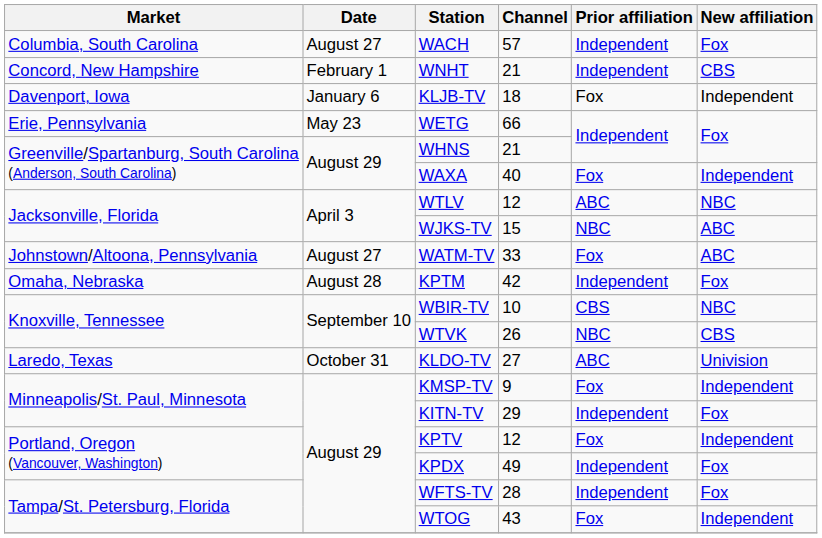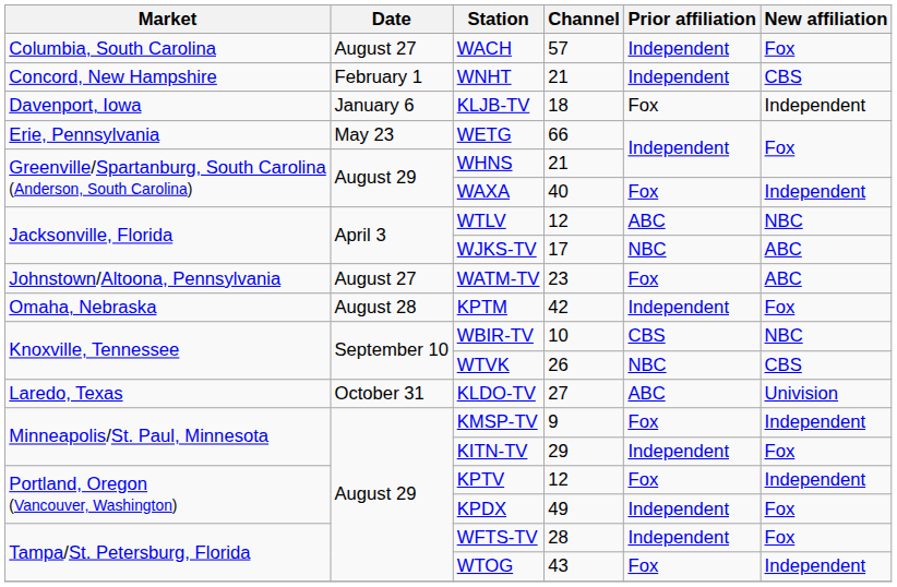 <table class="wikitable">
 <tr>
 <th>Market</th>
 <th>Date</th>
 <th>Station</th>
 <th>Channel</th>
 <th>Prior affiliation</th>
 <th>New affiliation</th>
 </tr>
 <tr>
 <td><a href='#'>Columbia, South Carolina</a></td>
 <td>August 27</td>
 <td><a href='#'>WACH</a></td>
 <td>57</td>
 <td><a href='#'>Independent</a></td>
 <td><a href='#'>Fox</a></td>
 </tr>
 <tr>
 <td><a href='#'>Concord, New Hampshire</a></td>
 <td>February 1</td>
 <td><a href='#'>WNHT</a></td>
 <td>21</td>
 <td><a href='#'>Independent</a></td>
 <td><a href='#'>CBS</a></td>
 </tr>
 <tr>
 <td><a href='#'>Davenport, Iowa</a></td>
 <td>January 6</td>
 <td><a href='#'>KLJB-TV</a></td>
 <td>18</td>
 <td>Fox</td>
 <td>Independent</td>
 </tr>
 <tr>
 <td><a href='#'>Erie, Pennsylvania</a></td>
 <td>May 23</td>
 <td><a href='#'>WETG</a></td>
 <td>66</td>
 <td rowspan="2"><a href='#'>Independent</a></td>
 <td rowspan="2"><a href='#'>Fox</a></td>
 </tr>
 <tr>
 <td rowspan="2"><a href='#'>Greenville</a>/<a href='#'>Spartanburg, South Carolina</a><br><small>(<a href='#'>Anderson, South Carolina</a>)</small></td>
 <td rowspan="2">August 29</td>
 <td><a href='#'>WHNS</a></td>
 <td>21</td>
 </tr>
 <tr>
 <td><a href='#'>WAXA</a></td>
 <td>40</td>
 <td><a href='#'>Fox</a></td>
 <td><a href='#'>Independent</a></td>
 </tr>
 <tr>
 <td rowspan="2"><a href='#'>Jacksonville, Florida</a></td>
 <td rowspan="2">April 3</td>
 <td><a href='#'>WTLV</a></td>
 <td>12</td>
 <td><a href='#'>ABC</a></td>
 <td><a href='#'>NBC</a></td>
 </tr>
 <tr>
 <td><a href='#'>WJKS-TV</a></td>
-<td>15</td>
+<td>17</td>
 <td><a href='#'>NBC</a></td>
 <td><a href='#'>ABC</a></td>
 </tr>
 <tr>
 <td><a href='#'>Johnstown</a>/<a href='#'>Altoona, Pennsylvania</a></td>
 <td>August 27</td>
 <td><a href='#'>WATM-TV</a></td>
-<td>33</td>
+<td>23</td>
 <td><a href='#'>Fox</a></td>
 <td><a href='#'>ABC</a></td>
 </tr>
 <tr>
 <td><a href='#'>Omaha, Nebraska</a></td>
 <td>August 28</td>
 <td><a href='#'>KPTM</a></td>
 <td>42</td>
 <td><a href='#'>Independent</a></td>
 <td><a href='#'>Fox</a></td>
 </tr>
 <tr>
 <td rowspan="2"><a href='#'>Knoxville, Tennessee</a></td>
 <td rowspan="2">September 10</td>
 <td><a href='#'>WBIR-TV</a></td>
 <td>10</td>
 <td><a href='#'>CBS</a></td>
 <td><a href='#'>NBC</a></td>
 </tr>
 <tr>
 <td><a href='#'>WTVK</a></td>
 <td>26</td>
 <td><a href='#'>NBC</a></td>
 <td><a href='#'>CBS</a></td>
 </tr>
 <tr>
 <td><a href='#'>Laredo, Texas</a></td>
 <td>October 31</td>
 <td><a href='#'>KLDO-TV</a></td>
 <td>27</td>
 <td><a href='#'>ABC</a></td>
 <td><a href='#'>Univision</a></td>
 </tr>
 <tr>
 <td rowspan="2"><a href='#'>Minneapolis</a>/<a href='#'>St. Paul, Minnesota</a></td>
 <td rowspan="6">August 29</td>
 <td><a href='#'>KMSP-TV</a></td>
 <td>9</td>
 <td><a href='#'>Fox</a></td>
 <td><a href='#'>Independent</a></td>
 </tr>
 <tr>
 <td><a href='#'>KITN-TV</a></td>
 <td>29</td>
 <td><a href='#'>Independent</a></td>
 <td><a href='#'>Fox</a></td>
 </tr>
 <tr>
 <td rowspan="2"><a href='#'>Portland, Oregon</a><br><small>(<a href='#'>Vancouver, Washington</a>)</small></td>
 <td><a href='#'>KPTV</a></td>
 <td>12</td>
 <td><a href='#'>Fox</a></td>
 <td><a href='#'>Independent</a></td>
 </tr>
 <tr>
 <td><a href='#'>KPDX</a></td>
 <td>49</td>
 <td><a href='#'>Independent</a></td>
 <td><a href='#'>Fox</a></td>
 </tr>
 <tr>
 <td rowspan="2"><a href='#'>Tampa</a>/<a href='#'>St. Petersburg, Florida</a></td>
 <td><a href='#'>WFTS-TV</a></td>
 <td>28</td>
 <td><a href='#'>Independent</a></td>
 <td><a href='#'>Fox</a></td>
 </tr>
 <tr>
 <td><a href='#'>WTOG</a></td>
 <td>43</td>
 <td><a href='#'>Fox</a></td>
 <td><a href='#'>Independent</a></td>
 </tr>
 <tr>
 </tr>
 </table>
